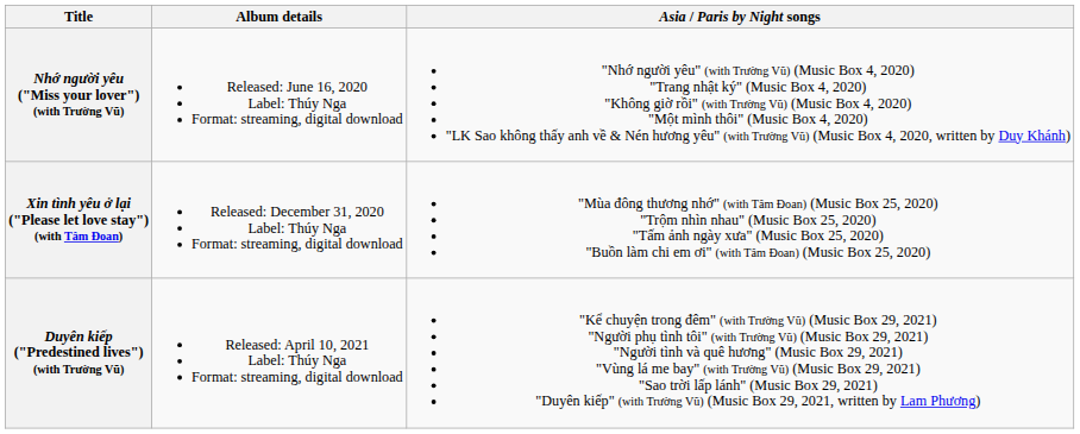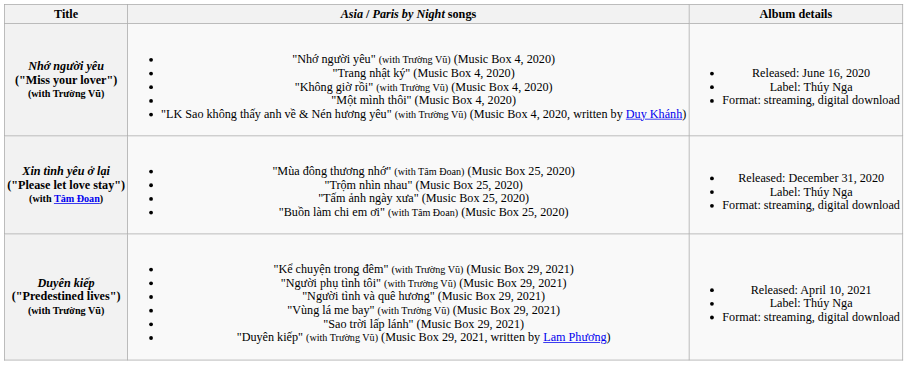 <table class="wikitable plainrowheaders" style="text-align:center;">
 <tr>
 <th scope="col">Title</th>
+<th scope="col"><em>Asia</em> / <em>Paris by Night</em> songs</th>
 <th scope="col">Album details</th>
-<th scope="col"><em>Asia</em> / <em>Paris by Night</em> songs</th>
 </tr>
 <tr>
 <th scope="row"><em>Nhớ người yêu</em><br>("Miss your lover")<br><small>(with Trường Vũ)</small></th>
+<td><br><ul><li>"Nhớ người yêu" <small>(with Trường Vũ)</small> (Music Box 4, 2020)</li><li>"Trang nhật ký" (Music Box 4, 2020)</li><li>"Không giờ rồi" <small>(with Trường Vũ)</small> (Music Box 4, 2020)</li><li>"Một mình thôi" (Music Box 4, 2020)</li><li>"LK Sao không thấy anh về & Nén hương yêu" <small>(with Trường Vũ)</small> (Music Box 4, 2020, written by <a href='#'>Duy Khánh</a>)</li></ul></td>
 <td><br><ul><li>Released: June 16, 2020</li><li>Label: Thúy Nga</li><li>Format: streaming, digital download</li></ul></td>
-<td><br><ul><li>"Nhớ người yêu" <small>(with Trường Vũ)</small> (Music Box 4, 2020)</li><li>"Trang nhật ký" (Music Box 4, 2020)</li><li>"Không giờ rồi" <small>(with Trường Vũ)</small> (Music Box 4, 2020)</li><li>"Một mình thôi" (Music Box 4, 2020)</li><li>"LK Sao không thấy anh về & Nén hương yêu" <small>(with Trường Vũ)</small> (Music Box 4, 2020, written by <a href='#'>Duy Khánh</a>)</li></ul></td>
 </tr>
 <tr>
 <th scope="row"><em>Xin tình yêu ở lại</em><br>("Please let love stay")<br><small>(with <a href='#'>Tâm Đoan</a>)</small></th>
+<td><br><ul><li>"Mùa đông thương nhớ" <small>(with Tâm Đoan)</small> (Music Box 25, 2020)</li><li>"Trộm nhìn nhau" (Music Box 25, 2020)</li><li>"Tấm ảnh ngày xưa" (Music Box 25, 2020)</li><li>"Buồn làm chi em ơi" <small>(with Tâm Đoan)</small> (Music Box 25, 2020)</li></ul></td>
 <td><br><ul><li>Released: December 31, 2020</li><li>Label: Thúy Nga</li><li>Format: streaming, digital download</li></ul></td>
-<td><br><ul><li>"Mùa đông thương nhớ" <small>(with Tâm Đoan)</small> (Music Box 25, 2020)</li><li>"Trộm nhìn nhau" (Music Box 25, 2020)</li><li>"Tấm ảnh ngày xưa" (Music Box 25, 2020)</li><li>"Buồn làm chi em ơi" <small>(with Tâm Đoan)</small> (Music Box 25, 2020)</li></ul></td>
 </tr>
 <tr>
 <th scope="row"><em>Duyên kiếp</em><br>("Predestined lives")<br><small>(with Trường Vũ)</small></th>
+<td><br><ul><li>"Kể chuyện trong đêm" <small>(with Trường Vũ)</small> (Music Box 29, 2021)</li><li>"Người phụ tình tôi" <small>(with Trường Vũ)</small> (Music Box 29, 2021)</li><li>"Người tình và quê hương" (Music Box 29, 2021)</li><li>"Vùng lá me bay" <small>(with Trường Vũ)</small> (Music Box 29, 2021)</li><li>"Sao trời lấp lánh" (Music Box 29, 2021)</li><li>"Duyên kiếp" <small>(with Trường Vũ)</small> (Music Box 29, 2021, written by <a href='#'>Lam Phương</a>)</li></ul></td>
 <td><br><ul><li>Released: April 10, 2021</li><li>Label: Thúy Nga</li><li>Format: streaming, digital download</li></ul></td>
-<td><br><ul><li>"Kể chuyện trong đêm" <small>(with Trường Vũ)</small> (Music Box 29, 2021)</li><li>"Người phụ tình tôi" <small>(with Trường Vũ)</small> (Music Box 29, 2021)</li><li>"Người tình và quê hương" (Music Box 29, 2021)</li><li>"Vùng lá me bay" <small>(with Trường Vũ)</small> (Music Box 29, 2021)</li><li>"Sao trời lấp lánh" (Music Box 29, 2021)</li><li>"Duyên kiếp" <small>(with Trường Vũ)</small> (Music Box 29, 2021, written by <a href='#'>Lam Phương</a>)</li></ul></td>
 </tr>
 </table>
